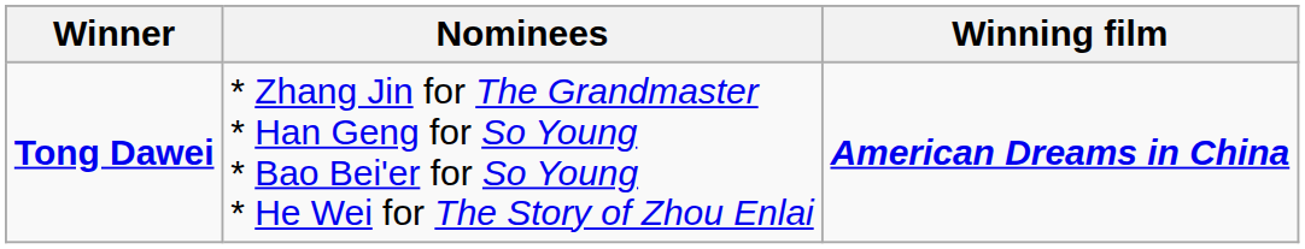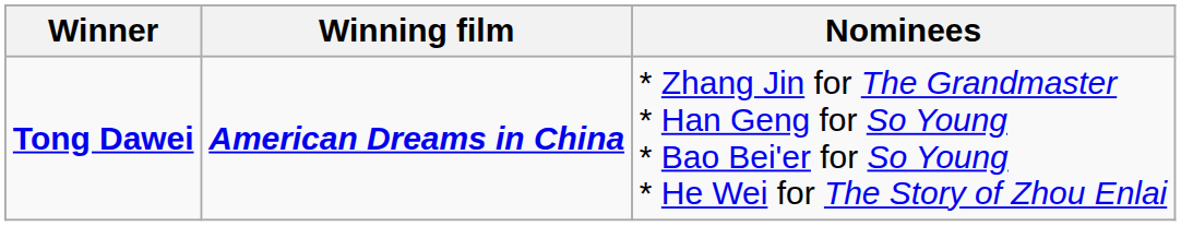 <table class="wikitable">
 <tr>
 <th>Winner</th>
+<th>Winning film</th>
 <th>Nominees</th>
-<th>Winning film</th>
 </tr>
 <tr>
 <td><strong><a href='#'>Tong Dawei</a></strong></td>
+<td><strong><em><a href='#'>American Dreams in China</a></em></strong></td>
 <td>* <a href='#'>Zhang Jin</a> for <em><a href='#'>The Grandmaster</a></em><br> * <a href='#'>Han Geng</a> for <em><a href='#'>So Young</a></em><br> * <a href='#'>Bao Bei'er</a> for <em><a href='#'>So Young</a></em><br> * <a href='#'>He Wei</a> for <em><a href='#'>The Story of Zhou Enlai</a></em></td>
-<td><strong><em><a href='#'>American Dreams in China</a></em></strong></td>
 </tr>
 </table>
